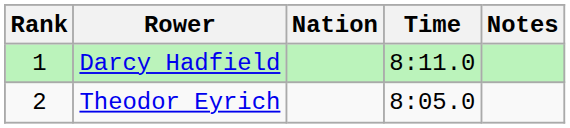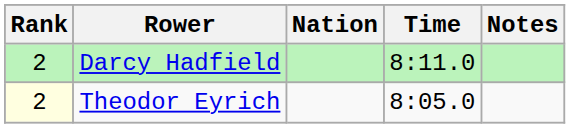 <table class="wikitable sortable" style="text-align:center">
 <tr>
 <th>Rank</th>
 <th>Rower</th>
 <th>Nation</th>
 <th>Time</th>
 <th>Notes</th>
 </tr>
 <tr bgcolor=bbf3bb>
-<td>1</td>
+<td>2</td>
 <td align=left><a href='#'>Darcy Hadfield</a></td>
 <td align=left></td>
 <td>8:11.0</td>
 <td></td>
 </tr>
 <tr>
-<td>2</td>
+<td style="background: lightyellow;">2</td>
 <td align=left><a href='#'>Theodor Eyrich</a></td>
 <td align=left></td>
 <td>8:05.0</td>
 <td></td>
 </tr>
 </table>
